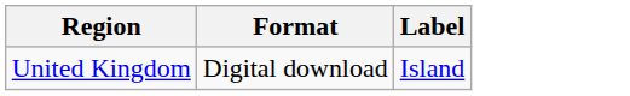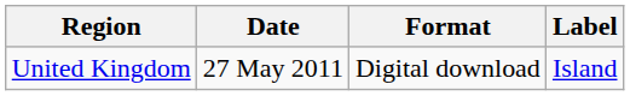 <table class=wikitable>
 <tr>
 <th>Region</th>
+<th>Date</th>
 <th>Format</th>
 <th>Label</th>
 </tr>
 <tr>
 <td><a href='#'>United Kingdom</a></td>
+<td>27 May 2011</td>
 <td>Digital download</td>
 <td><a href='#'>Island</a></td>
 </tr>
 </table>
